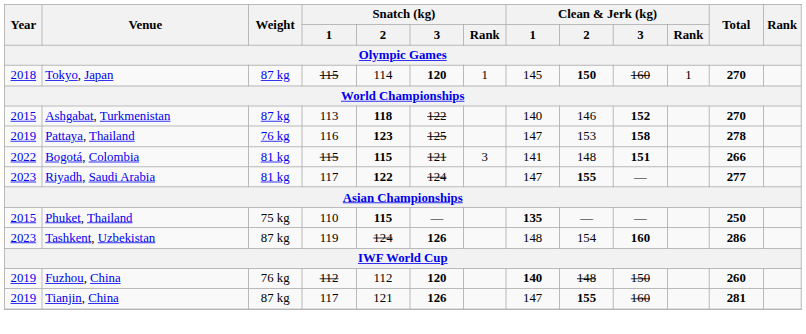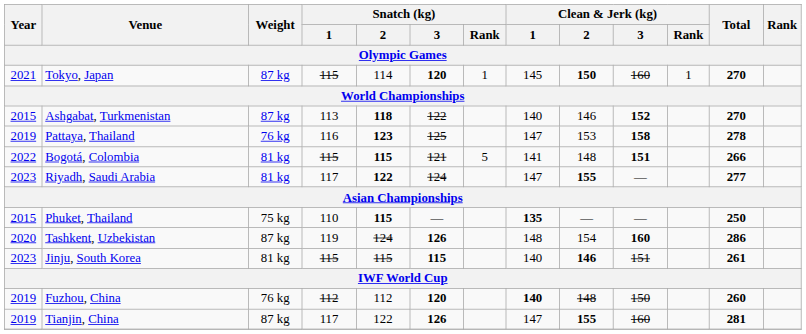 <table class="wikitable" style="text-align:center;">
 <tr>
 <th rowspan=2 width=40>Year</th>
 <th rowspan=2 width=250>Venue</th>
 <th rowspan=2 width=60>Weight</th>
 <th colspan=4>Snatch (kg)</th>
 <th colspan=4>Clean & Jerk (kg)</th>
 <th rowspan=2 width=60>Total</th>
 <th rowspan=2 width=40>Rank</th>
 </tr>
 <tr>
 <th width=60>1</th>
 <th width=60>2</th>
 <th width=60>3</th>
 <th width=45>Rank</th>
 <th width=60>1</th>
 <th width=60>2</th>
 <th width=60>3</th>
 <th width=45>Rank</th>
 </tr>
 <tr>
 <th colspan=13><a href='#'>Olympic Games</a></th>
 </tr>
 <tr>
-<td><a href='#'>2018</a></td>
+<td><a href='#'>2021</a></td>
 <td align=left> <a href='#'>Tokyo</a>, <a href='#'>Japan</a></td>
 <td><a href='#'>87 kg</a></td>
 <td><s>115</s></td>
 <td>114</td>
 <td><strong>120</strong></td>
 <td>1</td>
 <td>145</td>
 <td><strong>150</strong></td>
 <td><s>160</s></td>
 <td>1</td>
 <td><strong>270</strong></td>
 <td></td>
 </tr>
 <tr>
 <th colspan=13><a href='#'>World Championships</a></th>
 </tr>
 <tr>
 <td><a href='#'>2015</a></td>
 <td align=left> <a href='#'>Ashgabat</a>, <a href='#'>Turkmenistan</a></td>
 <td><a href='#'>87 kg</a></td>
 <td>113</td>
 <td><strong>118</strong></td>
 <td><s>122</s></td>
 <td></td>
 <td>140</td>
 <td>146</td>
 <td><strong>152</strong></td>
 <td></td>
 <td><strong>270</strong></td>
 <td></td>
 </tr>
 <tr>
 <td><a href='#'>2019</a></td>
 <td align=left> <a href='#'>Pattaya</a>, <a href='#'>Thailand</a></td>
 <td><a href='#'>76 kg</a></td>
 <td>116</td>
 <td><strong>123</strong></td>
 <td><s>125</s></td>
 <td></td>
 <td>147</td>
 <td>153</td>
 <td><strong>158</strong></td>
 <td></td>
 <td><strong>278</strong></td>
 <td></td>
 </tr>
 <tr>
 <td><a href='#'>2022</a></td>
 <td align=left> <a href='#'>Bogotá</a>, <a href='#'>Colombia</a></td>
 <td><a href='#'>81 kg</a></td>
 <td><s>115</s></td>
 <td><strong>115</strong></td>
 <td><s>121</s></td>
-<td>3</td>
+<td>5</td>
 <td>141</td>
 <td>148</td>
 <td><strong>151</strong></td>
 <td></td>
 <td><strong>266</strong></td>
 <td></td>
 </tr>
 <tr>
 <td><a href='#'>2023</a></td>
 <td align=left> <a href='#'>Riyadh</a>, <a href='#'>Saudi Arabia</a></td>
 <td><a href='#'>81 kg</a></td>
 <td>117</td>
 <td><strong>122</strong></td>
 <td><s>124</s></td>
 <td></td>
 <td>147</td>
 <td><strong>155</strong></td>
 <td>—</td>
 <td></td>
 <td><strong>277</strong></td>
 <td></td>
 </tr>
 <tr>
 <th colspan=13><a href='#'>Asian Championships</a></th>
 </tr>
 <tr>
 <td><a href='#'>2015</a></td>
 <td align=left> <a href='#'>Phuket</a>, <a href='#'>Thailand</a></td>
 <td>75 kg</td>
 <td>110</td>
 <td><strong>115</strong></td>
 <td>—</td>
 <td></td>
 <td><strong>135</strong></td>
 <td>—</td>
 <td>—</td>
 <td></td>
 <td><strong>250</strong></td>
 <td></td>
 </tr>
 <tr>
-<td><a href='#'>2023</a></td>
+<td><a href='#'>2020</a></td>
 <td align=left> <a href='#'>Tashkent</a>, <a href='#'>Uzbekistan</a></td>
 <td>87 kg</td>
 <td>119</td>
 <td><s>124</s></td>
 <td><strong>126</strong></td>
 <td></td>
 <td>148</td>
 <td>154</td>
 <td><strong>160</strong></td>
 <td></td>
 <td><strong>286</strong></td>
+<td></td>
+</tr>
+<tr>
+<td><a href='#'>2023</a></td>
+<td align=left> <a href='#'>Jinju</a>, <a href='#'>South Korea</a></td>
+<td>81 kg</td>
+<td><s>115</s></td>
+<td><s>115</s></td>
+<td><strong>115</strong></td>
+<td></td>
+<td>140</td>
+<td><strong>146</strong></td>
+<td><s>151</s></td>
+<td></td>
+<td><strong>261</strong></td>
 <td></td>
 </tr>
 <tr>
 <th colspan=13><a href='#'>IWF World Cup</a></th>
 </tr>
 <tr>
 <td><a href='#'>2019</a></td>
 <td align=left> <a href='#'>Fuzhou</a>, <a href='#'>China</a></td>
 <td>76 kg</td>
 <td><s>112</s></td>
 <td>112</td>
 <td><strong>120</strong></td>
 <td></td>
 <td><strong>140</strong></td>
 <td><s>148</s></td>
 <td><s>150</s></td>
 <td></td>
 <td><strong>260</strong></td>
 <td></td>
 </tr>
 <tr>
 <td><a href='#'>2019</a></td>
 <td align=left> <a href='#'>Tianjin</a>, <a href='#'>China</a></td>
 <td>87 kg</td>
 <td>117</td>
-<td>121</td>
+<td>122</td>
 <td><strong>126</strong></td>
 <td></td>
 <td>147</td>
 <td><strong>155</strong></td>
 <td><s>160</s></td>
 <td></td>
 <td><strong>281</strong></td>
 <td></td>
 </tr>
 <tr>
 </tr>
 </table>
